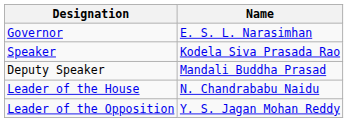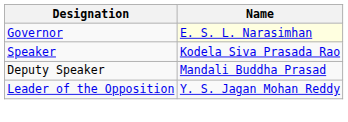 <table class="wikitable">
 <tr>
 <th>Designation</th>
 <th>Name</th>
 </tr>
 <tr>
 <td><a href='#'>Governor</a></td>
-<td><a href='#'>E. S. L. Narasimhan</a></td>
+<td style="background: lightyellow;"><a href='#'>E. S. L. Narasimhan</a></td>
 </tr>
 <tr>
 <td><a href='#'>Speaker</a></td>
 <td><a href='#'>Kodela Siva Prasada Rao</a><br></td>
 </tr>
 <tr>
 <td>Deputy Speaker</td>
 <td><a href='#'>Mandali Buddha Prasad</a><br></td>
 </tr>
 <tr>
-<td><a href='#'>Leader of the House</a></td>
-<td><a href='#'>N. Chandrababu Naidu</a><br></td>
-</tr>
-<tr>
 <td><a href='#'>Leader of the Opposition</a></td>
 <td><a href='#'>Y. S. Jagan Mohan Reddy</a><br></td>
 </tr>
 </table>
